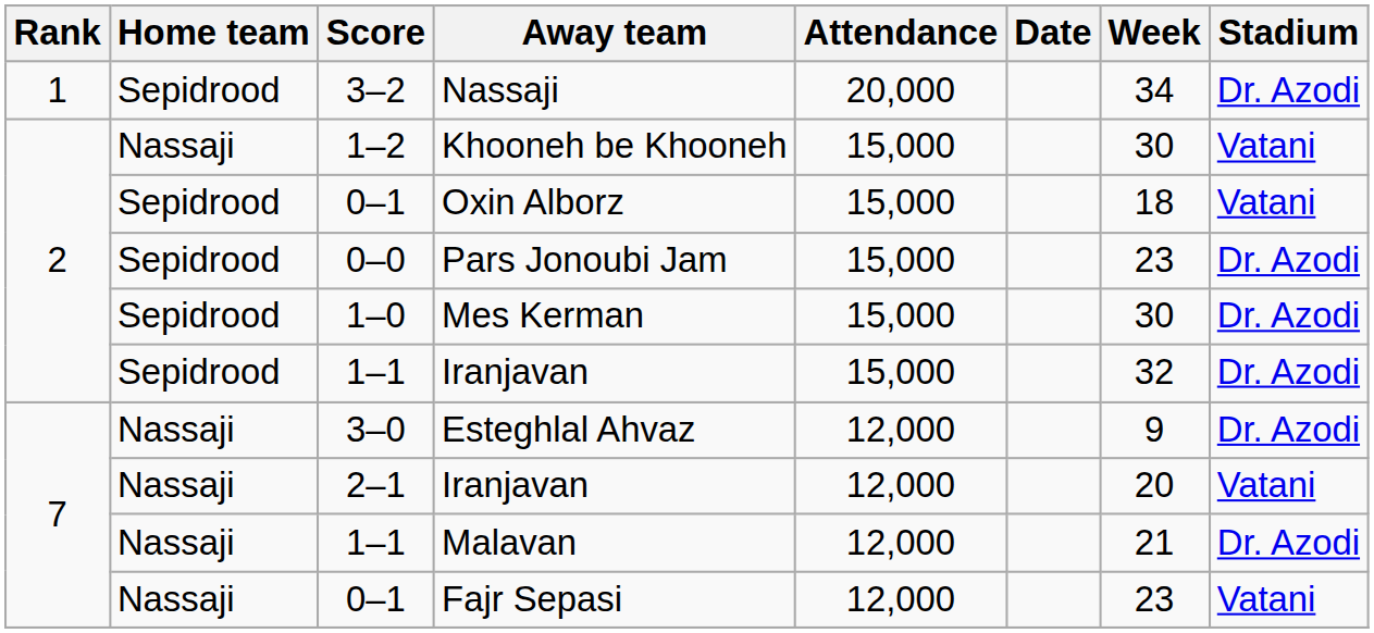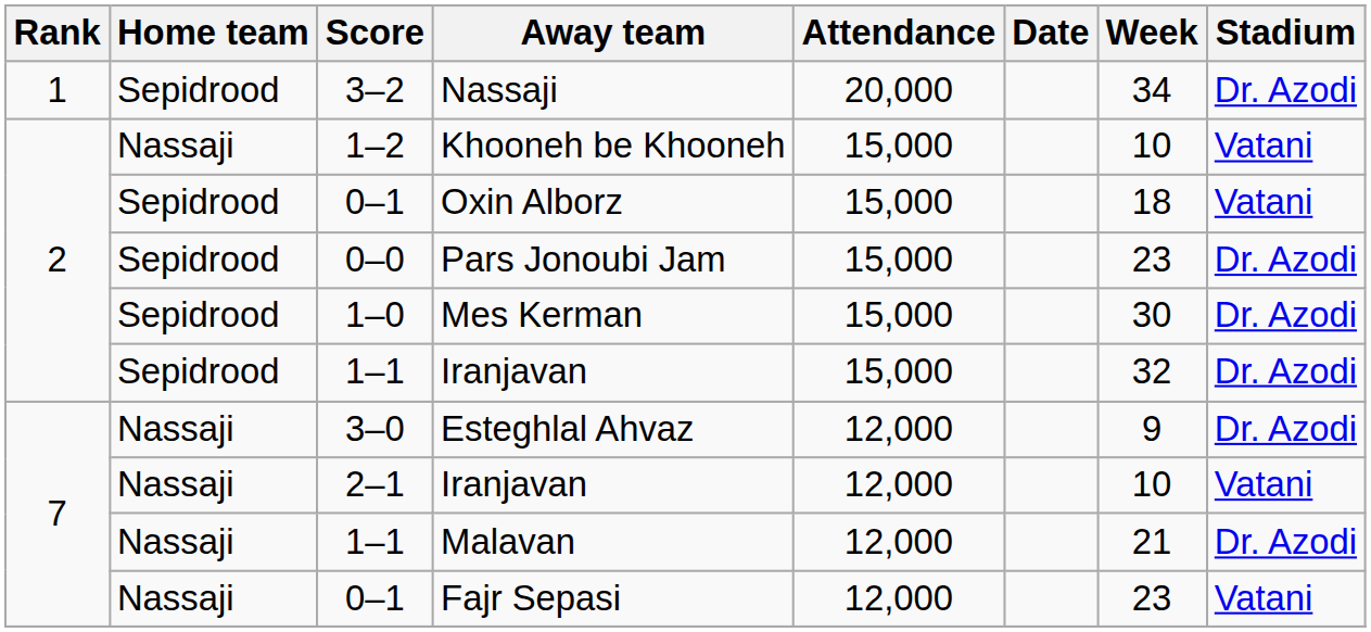 <table class="wikitable sortable">
 <tr>
 <th>Rank</th>
 <th>Home team</th>
 <th>Score</th>
 <th>Away team</th>
 <th>Attendance</th>
 <th>Date</th>
 <th>Week</th>
 <th>Stadium</th>
 </tr>
 <tr>
 <td align=center>1</td>
 <td>Sepidrood</td>
 <td align=center>3–2</td>
 <td>Nassaji</td>
 <td align=center>20,000</td>
 <td></td>
 <td align=center>34</td>
 <td><a href='#'>Dr. Azodi</a></td>
 </tr>
 <tr>
 <td align=center rowspan="5">2</td>
 <td>Nassaji</td>
 <td align=center>1–2</td>
 <td>Khooneh be Khooneh</td>
 <td align=center>15,000</td>
 <td></td>
-<td align=center>30</td>
+<td align=center>10</td>
 <td><a href='#'>Vatani</a></td>
 </tr>
 <tr>
 <td>Sepidrood</td>
 <td align=center>0–1</td>
 <td>Oxin Alborz</td>
 <td align=center>15,000</td>
 <td></td>
 <td align=center>18</td>
 <td><a href='#'>Vatani</a></td>
 </tr>
 <tr>
 <td>Sepidrood</td>
 <td align=center>0–0</td>
 <td>Pars Jonoubi Jam</td>
 <td align=center>15,000</td>
 <td></td>
 <td align=center>23</td>
 <td><a href='#'>Dr. Azodi</a></td>
 </tr>
 <tr>
 <td>Sepidrood</td>
 <td align=center>1–0</td>
 <td>Mes Kerman</td>
 <td align=center>15,000</td>
 <td></td>
 <td align=center>30</td>
 <td><a href='#'>Dr. Azodi</a></td>
 </tr>
 <tr>
 <td>Sepidrood</td>
 <td align=center>1–1</td>
 <td>Iranjavan</td>
 <td align=center>15,000</td>
 <td></td>
 <td align=center>32</td>
 <td><a href='#'>Dr. Azodi</a></td>
 </tr>
 <tr>
 <td align=center rowspan="4">7</td>
 <td>Nassaji</td>
 <td align=center>3–0</td>
 <td>Esteghlal Ahvaz</td>
 <td align=center>12,000</td>
 <td></td>
 <td align=center>9</td>
 <td><a href='#'>Dr. Azodi</a></td>
 </tr>
 <tr>
 <td>Nassaji</td>
 <td align=center>2–1</td>
 <td>Iranjavan</td>
 <td align=center>12,000</td>
 <td></td>
-<td align=center>20</td>
+<td align=center>10</td>
 <td><a href='#'>Vatani</a></td>
 </tr>
 <tr>
 <td>Nassaji</td>
 <td align=center>1–1</td>
 <td>Malavan</td>
 <td align=center>12,000</td>
 <td></td>
 <td align=center>21</td>
 <td><a href='#'>Dr. Azodi</a></td>
 </tr>
 <tr>
 <td>Nassaji</td>
 <td align=center>0–1</td>
 <td>Fajr Sepasi</td>
 <td align=center>12,000</td>
 <td></td>
 <td align=center>23</td>
 <td><a href='#'>Vatani</a></td>
 </tr>
 <tr>
 </tr>
 </table>
